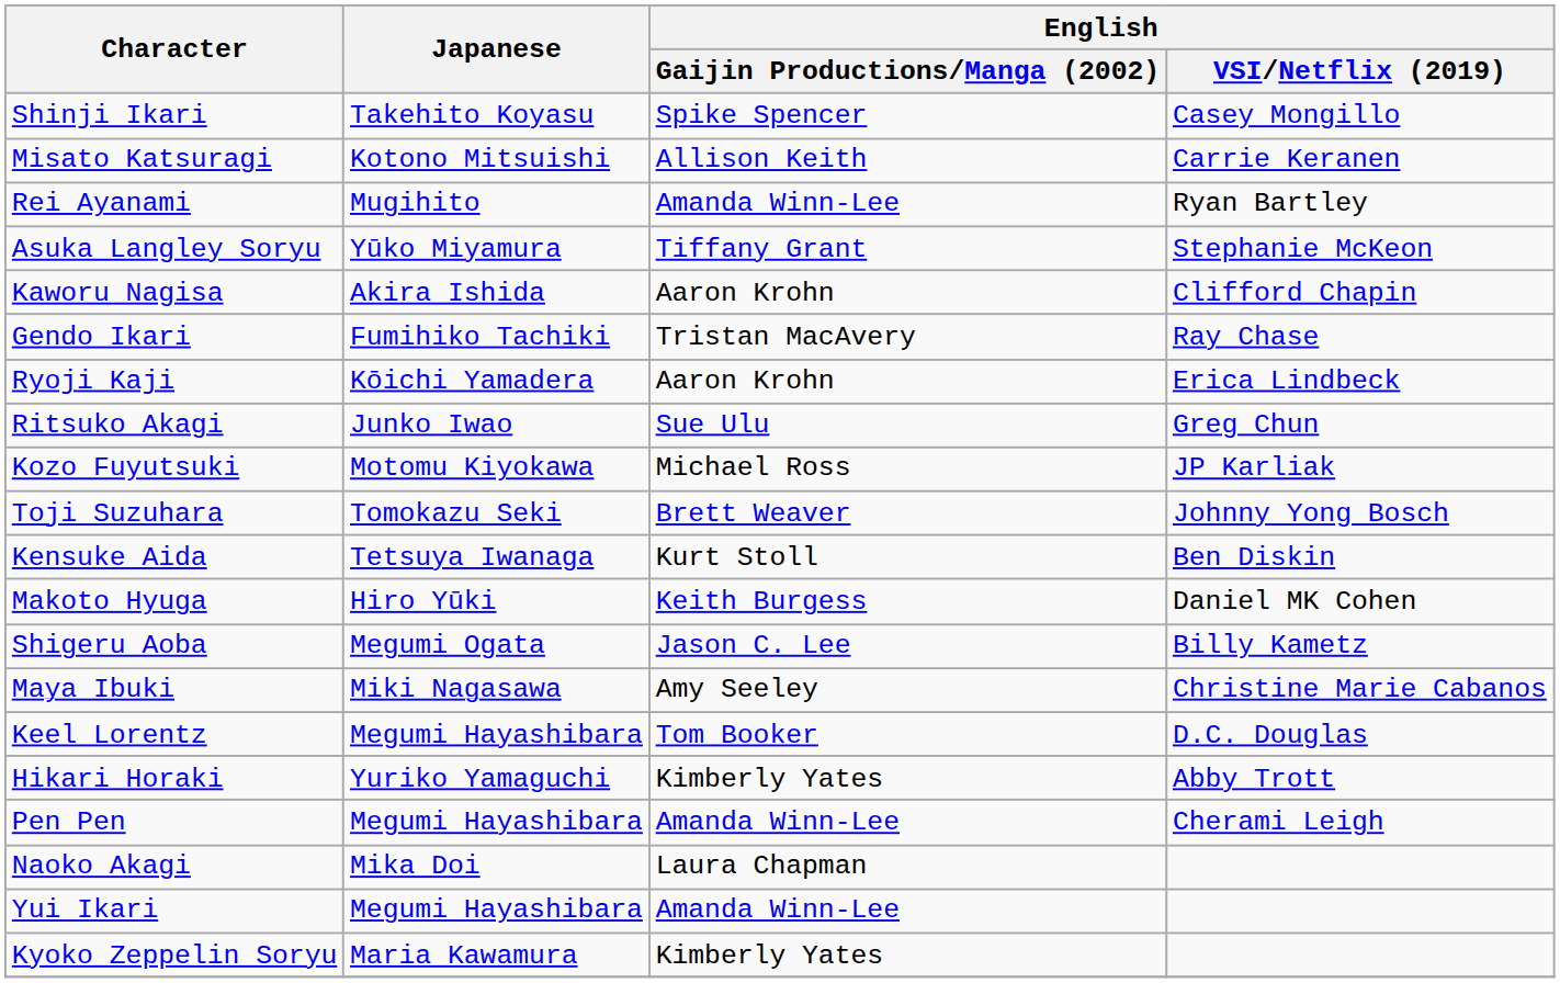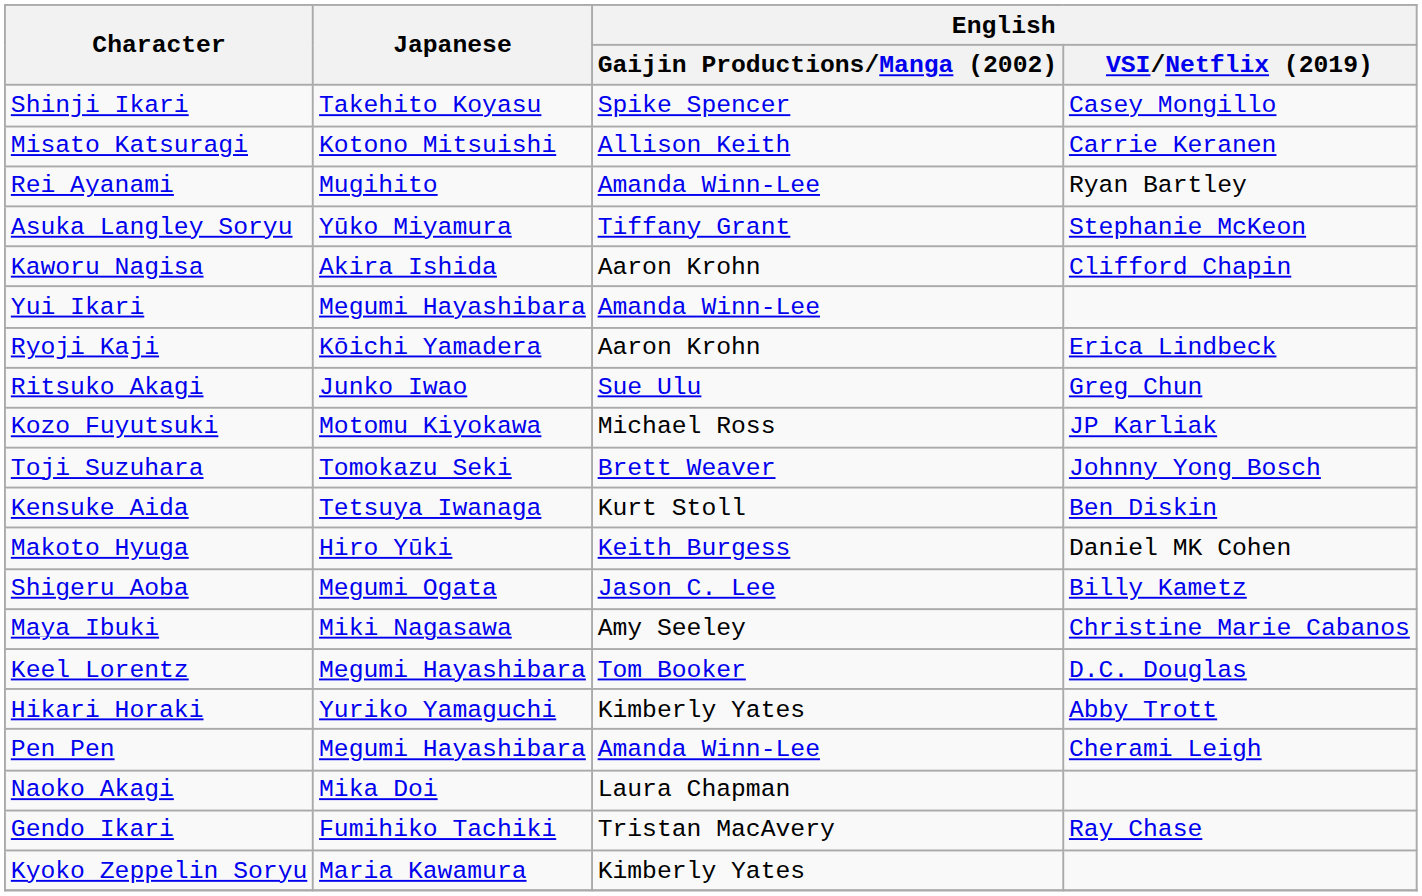 <table class="wikitable">
 <tr>
 <th rowspan="2">Character</th>
 <th rowspan="2">Japanese</th>
 <th colspan="2">English</th>
 </tr>
 <tr>
 <th>Gaijin Productions/<a href='#'>Manga</a> (2002)</th>
 <th><a href='#'>VSI</a>/<a href='#'>Netflix</a> (2019)</th>
 </tr>
 <tr>
 <td><a href='#'>Shinji Ikari</a></td>
 <td><a href='#'>Takehito Koyasu</a></td>
 <td><a href='#'>Spike Spencer</a></td>
 <td><a href='#'>Casey Mongillo</a></td>
 </tr>
 <tr>
 <td><a href='#'>Misato Katsuragi</a></td>
 <td><a href='#'>Kotono Mitsuishi</a></td>
 <td><a href='#'>Allison Keith</a></td>
 <td><a href='#'>Carrie Keranen</a></td>
 </tr>
 <tr>
 <td><a href='#'>Rei Ayanami</a></td>
 <td><a href='#'>Mugihito</a></td>
 <td><a href='#'>Amanda Winn-Lee</a></td>
 <td>Ryan Bartley</td>
 </tr>
 <tr>
 <td><a href='#'>Asuka Langley Soryu</a></td>
 <td><a href='#'>Yūko Miyamura</a></td>
 <td><a href='#'>Tiffany Grant</a></td>
 <td><a href='#'>Stephanie McKeon</a></td>
 </tr>
 <tr>
 <td><a href='#'>Kaworu Nagisa</a></td>
 <td><a href='#'>Akira Ishida</a></td>
 <td>Aaron Krohn</td>
 <td><a href='#'>Clifford Chapin</a></td>
 </tr>
 <tr>
-<td><a href='#'>Gendo Ikari</a></td>
-<td><a href='#'>Fumihiko Tachiki</a></td>
-<td>Tristan MacAvery</td>
-<td><a href='#'>Ray Chase</a></td>
+<td><a href='#'>Yui Ikari</a></td>
+<td><a href='#'>Megumi Hayashibara</a></td>
+<td><a href='#'>Amanda Winn-Lee</a></td>
+<td></td>
 </tr>
 <tr>
 <td><a href='#'>Ryoji Kaji</a></td>
 <td><a href='#'>Kōichi Yamadera</a></td>
 <td>Aaron Krohn</td>
 <td><a href='#'>Erica Lindbeck</a></td>
 </tr>
 <tr>
 <td><a href='#'>Ritsuko Akagi</a></td>
 <td><a href='#'>Junko Iwao</a></td>
 <td><a href='#'>Sue Ulu</a></td>
 <td><a href='#'>Greg Chun</a></td>
 </tr>
 <tr>
 <td><a href='#'>Kozo Fuyutsuki</a></td>
 <td><a href='#'>Motomu Kiyokawa</a></td>
 <td>Michael Ross</td>
 <td><a href='#'>JP Karliak</a></td>
 </tr>
 <tr>
 <td><a href='#'>Toji Suzuhara</a></td>
 <td><a href='#'>Tomokazu Seki</a></td>
 <td><a href='#'>Brett Weaver</a></td>
 <td><a href='#'>Johnny Yong Bosch</a></td>
 </tr>
 <tr>
 <td><a href='#'>Kensuke Aida</a></td>
 <td><a href='#'>Tetsuya Iwanaga</a></td>
 <td>Kurt Stoll</td>
 <td><a href='#'>Ben Diskin</a></td>
 </tr>
 <tr>
 <td><a href='#'>Makoto Hyuga</a></td>
 <td><a href='#'>Hiro Yūki</a></td>
 <td><a href='#'>Keith Burgess</a></td>
 <td>Daniel MK Cohen</td>
 </tr>
 <tr>
 <td><a href='#'>Shigeru Aoba</a></td>
 <td><a href='#'>Megumi Ogata</a></td>
 <td><a href='#'>Jason C. Lee</a></td>
 <td><a href='#'>Billy Kametz</a></td>
 </tr>
 <tr>
 <td><a href='#'>Maya Ibuki</a></td>
 <td><a href='#'>Miki Nagasawa</a></td>
 <td>Amy Seeley</td>
 <td><a href='#'>Christine Marie Cabanos</a></td>
 </tr>
 <tr>
 <td><a href='#'>Keel Lorentz</a></td>
 <td><a href='#'>Megumi Hayashibara</a></td>
 <td><a href='#'>Tom Booker</a></td>
 <td><a href='#'>D.C. Douglas</a></td>
 </tr>
 <tr>
 <td><a href='#'>Hikari Horaki</a></td>
 <td><a href='#'>Yuriko Yamaguchi</a></td>
 <td>Kimberly Yates</td>
 <td><a href='#'>Abby Trott</a></td>
 </tr>
 <tr>
 <td><a href='#'>Pen Pen</a></td>
 <td><a href='#'>Megumi Hayashibara</a></td>
 <td><a href='#'>Amanda Winn-Lee</a></td>
 <td><a href='#'>Cherami Leigh</a></td>
 </tr>
 <tr>
 <td><a href='#'>Naoko Akagi</a></td>
 <td><a href='#'>Mika Doi</a></td>
 <td>Laura Chapman</td>
 <td></td>
 </tr>
 <tr>
-<td><a href='#'>Yui Ikari</a></td>
-<td><a href='#'>Megumi Hayashibara</a></td>
-<td><a href='#'>Amanda Winn-Lee</a></td>
-<td></td>
+<td><a href='#'>Gendo Ikari</a></td>
+<td><a href='#'>Fumihiko Tachiki</a></td>
+<td>Tristan MacAvery</td>
+<td><a href='#'>Ray Chase</a></td>
 </tr>
 <tr>
 <td><a href='#'>Kyoko Zeppelin Soryu</a></td>
 <td><a href='#'>Maria Kawamura</a></td>
 <td>Kimberly Yates</td>
 <td></td>
 </tr>
 <tr>
 </tr>
 </table>
